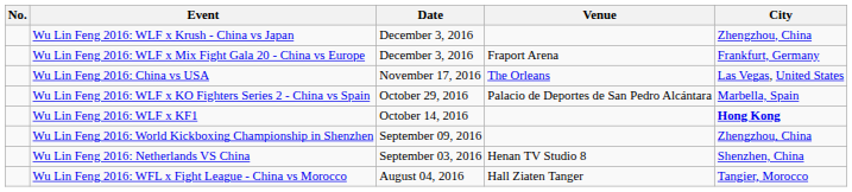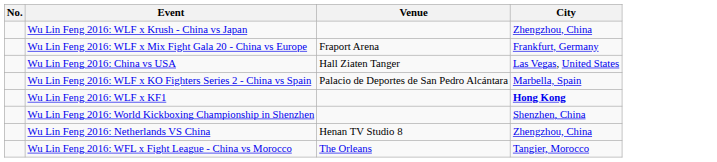 <table class="wikitable sortable">
 <tr>
 <th>No.</th>
 <th>Event</th>
-<th>Date</th>
 <th>Venue</th>
 <th>City</th>
 </tr>
 <tr>
 <td></td>
 <td><a href='#'>Wu Lin Feng 2016: WLF x Krush - China vs Japan</a></td>
-<td>December 3, 2016</td>
 <td></td>
 <td> <a href='#'>Zhengzhou, China</a></td>
 </tr>
 <tr>
 <td></td>
 <td><a href='#'>Wu Lin Feng 2016: WLF x Mix Fight Gala 20 - China vs Europe</a></td>
-<td>December 3, 2016</td>
 <td>Fraport Arena</td>
 <td> <a href='#'>Frankfurt, Germany</a></td>
 </tr>
 <tr>
 <td></td>
 <td><a href='#'>Wu Lin Feng 2016: China vs USA</a></td>
-<td>November 17, 2016</td>
-<td><a href='#'>The Orleans</a></td>
+<td>Hall Ziaten Tanger</td>
 <td> <a href='#'>Las Vegas</a>, <a href='#'>United States</a></td>
 </tr>
 <tr>
 <td></td>
 <td><a href='#'>Wu Lin Feng 2016: WLF x KO Fighters Series 2 - China vs Spain</a></td>
-<td>October 29, 2016</td>
 <td>Palacio de Deportes de San Pedro Alcántara</td>
 <td> <a href='#'>Marbella, Spain</a></td>
 </tr>
 <tr>
 <td></td>
 <td><a href='#'>Wu Lin Feng 2016: WLF x KF1</a></td>
-<td>October 14, 2016</td>
 <td></td>
 <td><strong> <a href='#'>Hong Kong</a></strong></td>
 </tr>
 <tr>
 <td></td>
 <td><a href='#'>Wu Lin Feng 2016: World Kickboxing Championship in Shenzhen</a></td>
-<td>September 09, 2016</td>
 <td></td>
+<td> <a href='#'>Shenzhen, China</a></td>
+</tr>
+<tr>
+<td></td>
+<td><a href='#'>Wu Lin Feng 2016: Netherlands VS China</a></td>
+<td>Henan TV Studio 8</td>
 <td> <a href='#'>Zhengzhou, China</a></td>
 </tr>
 <tr>
 <td></td>
-<td><a href='#'>Wu Lin Feng 2016: Netherlands VS China</a></td>
-<td>September 03, 2016</td>
-<td>Henan TV Studio 8</td>
-<td> <a href='#'>Shenzhen, China</a></td>
-</tr>
-<tr>
-<td></td>
 <td><a href='#'>Wu Lin Feng 2016: WFL x Fight League - China vs Morocco</a></td>
-<td>August 04, 2016</td>
-<td>Hall Ziaten Tanger</td>
+<td><a href='#'>The Orleans</a></td>
 <td> <a href='#'>Tangier, Morocco</a></td>
 </tr>
 </table>
